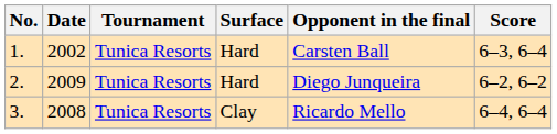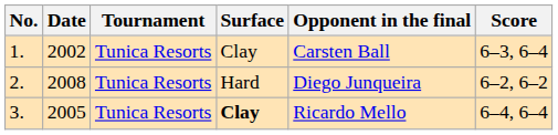 <table class="wikitable">
 <tr>
 <th>No.</th>
 <th>Date</th>
 <th>Tournament</th>
 <th>Surface</th>
 <th>Opponent in the final</th>
 <th>Score</th>
 </tr>
 <tr bgcolor="moccasin">
 <td>1.</td>
 <td>2002</td>
 <td><a href='#'>Tunica Resorts</a></td>
-<td>Hard</td>
+<td>Clay</td>
 <td> <a href='#'>Carsten Ball</a></td>
 <td>6–3, 6–4</td>
 </tr>
 <tr bgcolor="moccasin">
 <td>2.</td>
-<td>2009</td>
+<td>2008</td>
 <td><a href='#'>Tunica Resorts</a></td>
 <td>Hard</td>
 <td> <a href='#'>Diego Junqueira</a></td>
 <td>6–2, 6–2</td>
 </tr>
 <tr bgcolor="moccasin">
 <td>3.</td>
-<td>2008</td>
+<td>2005</td>
 <td><a href='#'>Tunica Resorts</a></td>
-<td>Clay</td>
+<td><strong>Clay</strong></td>
 <td> <a href='#'>Ricardo Mello</a></td>
 <td>6–4, 6–4</td>
 </tr>
 </table>
